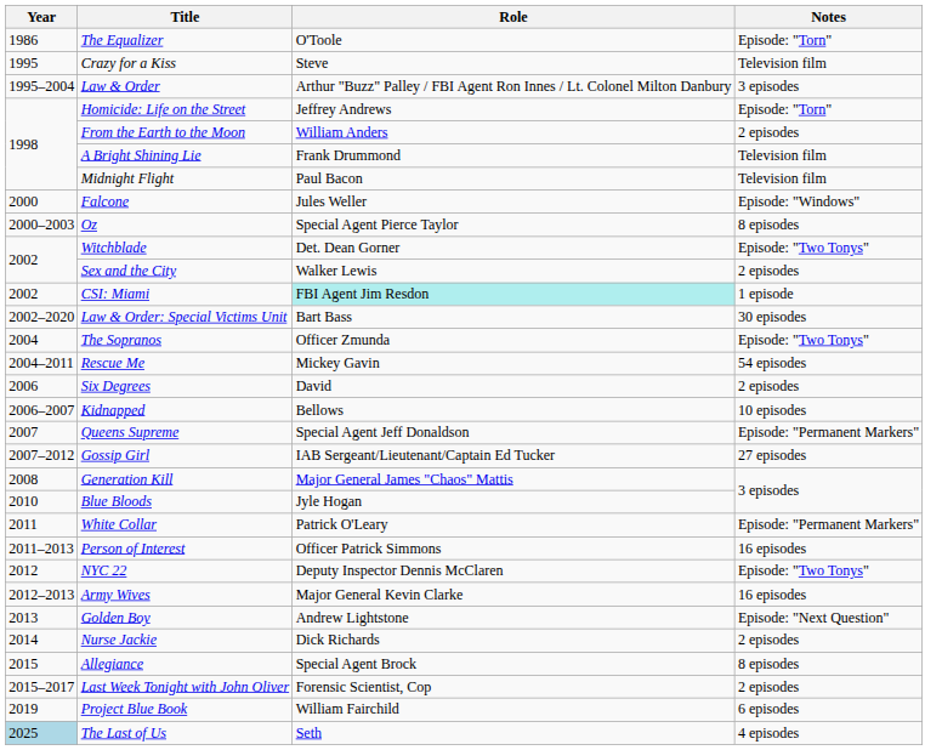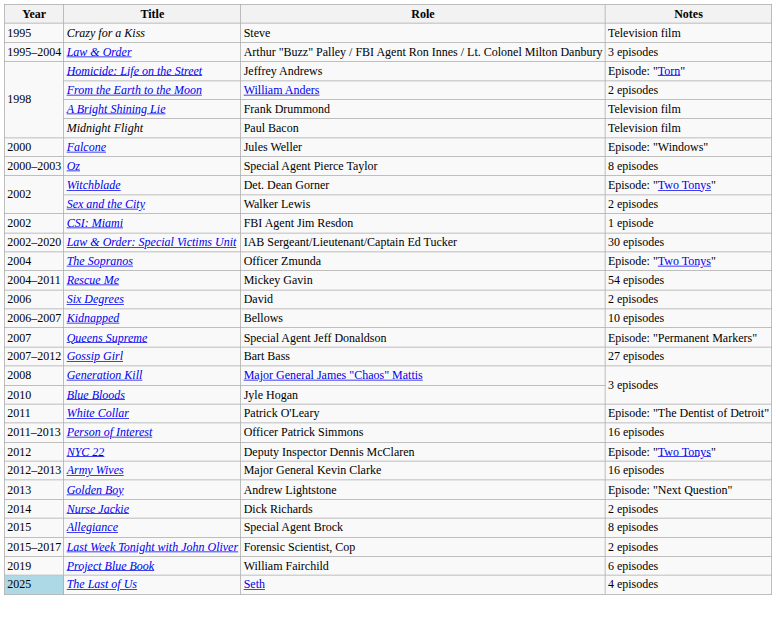 <table class="wikitable sortable">
 <tr>
 <th>Year</th>
 <th>Title</th>
 <th>Role</th>
 <th class="unsortable">Notes</th>
-</tr>
-<tr>
-<td>1986</td>
-<td><em><a href='#'>The Equalizer</a></em></td>
-<td>O'Toole</td>
-<td>Episode: "<a href='#'>Torn</a>"</td>
 </tr>
 <tr>
 <td>1995</td>
 <td><em>Crazy for a Kiss</em></td>
 <td>Steve</td>
 <td>Television film</td>
 </tr>
 <tr>
 <td>1995–2004</td>
 <td><em><a href='#'>Law & Order</a></em></td>
 <td>Arthur "Buzz" Palley / FBI Agent Ron Innes / Lt. Colonel Milton Danbury</td>
 <td>3 episodes</td>
 </tr>
 <tr>
 <td rowspan="4">1998</td>
 <td><em><a href='#'>Homicide: Life on the Street</a></em></td>
 <td>Jeffrey Andrews</td>
 <td>Episode: "<a href='#'>Torn</a>"</td>
 </tr>
 <tr>
 <td><em><a href='#'>From the Earth to the Moon</a></em></td>
 <td><a href='#'>William Anders</a></td>
 <td>2 episodes</td>
 </tr>
 <tr>
 <td><em><a href='#'>A Bright Shining Lie</a></em></td>
 <td>Frank Drummond</td>
 <td>Television film</td>
 </tr>
 <tr>
 <td><em>Midnight Flight</em></td>
 <td>Paul Bacon</td>
 <td>Television film</td>
 </tr>
 <tr>
 <td>2000</td>
 <td><em><a href='#'>Falcone</a></em></td>
 <td>Jules Weller</td>
 <td>Episode: "Windows"</td>
 </tr>
 <tr>
 <td>2000–2003</td>
 <td><em><a href='#'>Oz</a></em></td>
 <td>Special Agent Pierce Taylor</td>
 <td>8 episodes</td>
 </tr>
 <tr>
 <td rowspan="2">2002</td>
 <td><em><a href='#'>Witchblade</a></em></td>
 <td>Det. Dean Gorner</td>
 <td>Episode: "<a href='#'>Two Tonys</a>"</td>
 </tr>
 <tr>
 <td><em><a href='#'>Sex and the City</a></em></td>
 <td>Walker Lewis</td>
 <td>2 episodes</td>
 </tr>
 <tr>
 <td>2002</td>
 <td><em><a href='#'>CSI: Miami</a></em></td>
-<td style="background: paleturquoise;">FBI Agent Jim Resdon</td>
+<td>FBI Agent Jim Resdon</td>
 <td>1 episode</td>
 </tr>
 <tr>
 <td>2002–2020</td>
 <td><em><a href='#'>Law & Order: Special Victims Unit</a></em></td>
-<td>Bart Bass</td>
+<td>IAB Sergeant/Lieutenant/Captain Ed Tucker</td>
 <td>30 episodes</td>
 </tr>
 <tr>
 <td>2004</td>
 <td><em><a href='#'>The Sopranos</a></em></td>
 <td>Officer Zmunda</td>
 <td>Episode: "<a href='#'>Two Tonys</a>"</td>
 </tr>
 <tr>
 <td>2004–2011</td>
 <td><em><a href='#'>Rescue Me</a></em></td>
 <td>Mickey Gavin</td>
 <td>54 episodes</td>
 </tr>
 <tr>
 <td>2006</td>
 <td><em><a href='#'>Six Degrees</a></em></td>
 <td>David</td>
 <td>2 episodes</td>
 </tr>
 <tr>
 <td>2006–2007</td>
 <td><em><a href='#'>Kidnapped</a></em></td>
 <td>Bellows</td>
 <td>10 episodes</td>
 </tr>
 <tr>
 <td>2007</td>
 <td><em><a href='#'>Queens Supreme</a></em></td>
 <td>Special Agent Jeff Donaldson</td>
 <td>Episode: "Permanent Markers"</td>
 </tr>
 <tr>
 <td>2007–2012</td>
 <td><em><a href='#'>Gossip Girl</a></em></td>
-<td>IAB Sergeant/Lieutenant/Captain Ed Tucker</td>
+<td>Bart Bass</td>
 <td>27 episodes</td>
 </tr>
 <tr>
 <td>2008</td>
 <td><em><a href='#'>Generation Kill</a></em></td>
 <td><a href='#'>Major General James "Chaos" Mattis</a></td>
 <td rowspan=2>3 episodes</td>
 </tr>
 <tr>
 <td>2010</td>
 <td><em><a href='#'>Blue Bloods</a></em></td>
 <td>Jyle Hogan</td>
 </tr>
 <tr>
 <td>2011</td>
 <td><em><a href='#'>White Collar</a></em></td>
 <td>Patrick O'Leary</td>
-<td>Episode: "Permanent Markers"</td>
+<td>Episode: "The Dentist of Detroit"</td>
 </tr>
 <tr>
 <td>2011–2013</td>
 <td><em><a href='#'>Person of Interest</a></em></td>
 <td>Officer Patrick Simmons</td>
 <td>16 episodes</td>
 </tr>
 <tr>
 <td>2012</td>
 <td><em><a href='#'>NYC 22</a></em></td>
 <td>Deputy Inspector Dennis McClaren</td>
 <td>Episode: "<a href='#'>Two Tonys</a>"</td>
 </tr>
 <tr>
 <td>2012–2013</td>
 <td><em><a href='#'>Army Wives</a></em></td>
 <td>Major General Kevin Clarke</td>
 <td>16 episodes</td>
 </tr>
 <tr>
 <td>2013</td>
 <td><em><a href='#'>Golden Boy</a></em></td>
 <td>Andrew Lightstone</td>
 <td>Episode: "Next Question"</td>
 </tr>
 <tr>
 <td>2014</td>
 <td><em><a href='#'>Nurse Jackie</a></em></td>
 <td>Dick Richards</td>
 <td>2 episodes</td>
 </tr>
 <tr>
 <td>2015</td>
 <td><em><a href='#'>Allegiance</a></em></td>
 <td>Special Agent Brock</td>
 <td>8 episodes</td>
 </tr>
 <tr>
 <td>2015–2017</td>
 <td><em><a href='#'>Last Week Tonight with John Oliver</a></em></td>
 <td>Forensic Scientist, Cop</td>
 <td>2 episodes</td>
 </tr>
 <tr>
 <td>2019</td>
 <td><em><a href='#'>Project Blue Book</a></em></td>
 <td>William Fairchild</td>
 <td>6 episodes</td>
 </tr>
 <tr>
 <td style="background: lightblue;">2025</td>
 <td><em><a href='#'>The Last of Us</a></em></td>
 <td><a href='#'>Seth</a></td>
 <td>4 episodes</td>
 </tr>
 </table>
